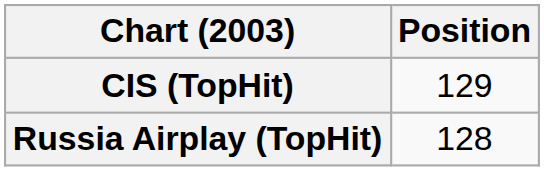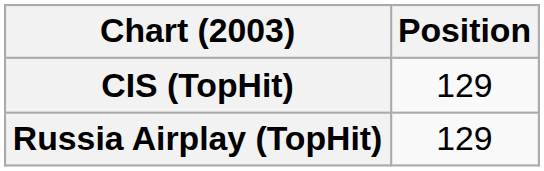 <table class="wikitable plainrowheaders" style="text-align:center">
 <tr>
 <th scope="col">Chart (2003)</th>
 <th scope="col">Position</th>
 </tr>
 <tr>
 <th scope="row">CIS (TopHit)</th>
 <td>129</td>
 </tr>
 <tr>
 <th scope="row">Russia Airplay (TopHit)</th>
-<td>128</td>
+<td>129</td>
 </tr>
 </table>
